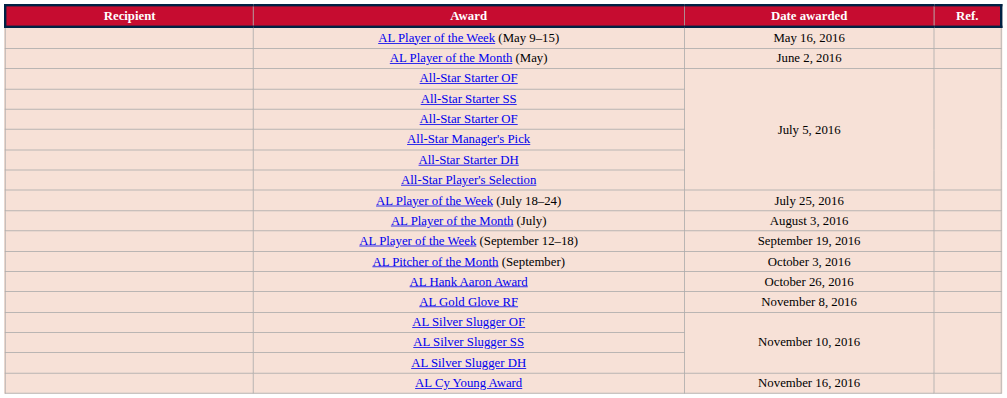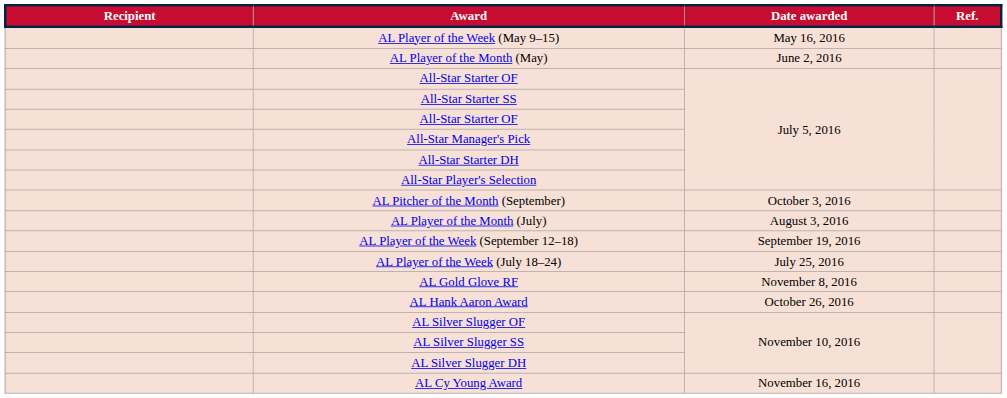 <table class="wikitable" style="text-align:center; background:#f7e1d7;">
 <tr>
 <th style="background:#c60c30; color:#FFF; border-top: 3px solid #024; border-bottom: 3px solid #024; border-left: 3px solid #024;" width="5%">Recipient</th>
 <th style="background:#c60c30; color:#FFF; border-top: 3px solid #024; border-bottom: 3px solid #024;" width="9%">Award</th>
 <th style="background:#c60c30; color:#FFF; border-top: 3px solid #024; border-bottom: 3px solid #024;" width="5%">Date awarded</th>
 <th style="background:#c60c30; color:#FFF; border-top: 3px solid #024; border-bottom: 3px solid #024; border-right: 3px solid #024;" width="1%" class="unsortable">Ref.</th>
 </tr>
 <tr>
 <td></td>
 <td><a href='#'>AL Player of the Week</a> (May 9–15)</td>
 <td>May 16, 2016</td>
 <td></td>
 </tr>
 <tr>
 <td></td>
 <td><a href='#'>AL Player of the Month</a> (May)</td>
 <td>June 2, 2016</td>
 <td></td>
 </tr>
 <tr>
 <td></td>
 <td><a href='#'>All-Star Starter OF</a></td>
 <td rowspan=6>July 5, 2016</td>
 <td rowspan=6></td>
 </tr>
 <tr>
 <td></td>
 <td><a href='#'>All-Star Starter SS</a></td>
 </tr>
 <tr>
 <td></td>
 <td><a href='#'>All-Star Starter OF</a></td>
 </tr>
 <tr>
 <td></td>
 <td><a href='#'>All-Star Manager's Pick</a></td>
 </tr>
 <tr>
 <td></td>
 <td><a href='#'>All-Star Starter DH</a></td>
 </tr>
 <tr>
 <td></td>
 <td><a href='#'>All-Star Player's Selection</a></td>
 </tr>
 <tr>
 <td></td>
-<td><a href='#'>AL Player of the Week</a> (July 18–24)</td>
-<td>July 25, 2016</td>
+<td><a href='#'>AL Pitcher of the Month</a> (September)</td>
+<td>October 3, 2016</td>
 <td></td>
 </tr>
 <tr>
 <td></td>
 <td><a href='#'>AL Player of the Month</a> (July)</td>
 <td>August 3, 2016</td>
 <td></td>
 </tr>
 <tr>
 <td></td>
 <td><a href='#'>AL Player of the Week</a> (September 12–18)</td>
 <td>September 19, 2016</td>
 <td></td>
 </tr>
 <tr>
 <td></td>
-<td><a href='#'>AL Pitcher of the Month</a> (September)</td>
-<td>October 3, 2016</td>
+<td><a href='#'>AL Player of the Week</a> (July 18–24)</td>
+<td>July 25, 2016</td>
+<td></td>
+</tr>
+<tr>
+<td></td>
+<td><a href='#'>AL Gold Glove RF</a></td>
+<td>November 8, 2016</td>
 <td></td>
 </tr>
 <tr>
 <td></td>
 <td><a href='#'>AL Hank Aaron Award</a></td>
 <td>October 26, 2016</td>
-<td></td>
-</tr>
-<tr>
-<td></td>
-<td><a href='#'>AL Gold Glove RF</a></td>
-<td>November 8, 2016</td>
 <td></td>
 </tr>
 <tr>
 <td></td>
 <td><a href='#'>AL Silver Slugger OF</a></td>
 <td rowspan=3>November 10, 2016</td>
 <td rowspan=3></td>
 </tr>
 <tr>
 <td></td>
 <td><a href='#'>AL Silver Slugger SS</a></td>
 </tr>
 <tr>
 <td></td>
 <td><a href='#'>AL Silver Slugger DH</a></td>
 </tr>
 <tr>
 <td></td>
 <td><a href='#'>AL Cy Young Award</a></td>
 <td>November 16, 2016</td>
 <td></td>
 </tr>
 </table>
